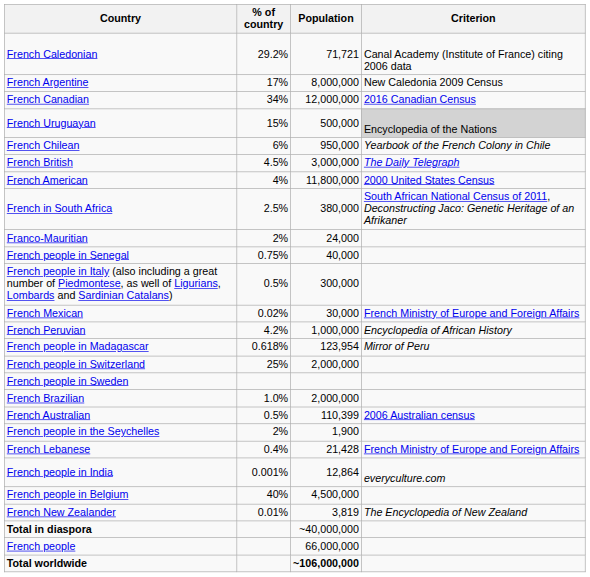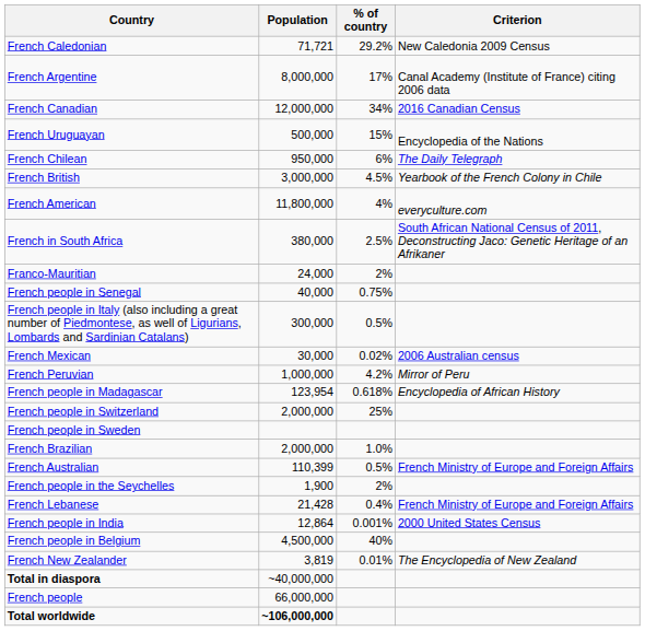 <table class="wikitable sortable">
 <tr>
 <th style=width:40%>Country</th>
+<th>Population</th>
 <th>% of country</th>
-<th>Population</th>
 <th>Criterion</th>
 </tr>
 <tr>
 <td><a href='#'>French Caledonian</a></td>
+<td align="right">71,721</td>
 <td align="right">29.2%</td>
-<td align="right">71,721</td>
+<td>New Caledonia 2009 Census</td>
+</tr>
+<tr>
+<td><a href='#'>French Argentine</a></td>
+<td align="right">8,000,000</td>
+<td align="right">17%</td>
 <td><br>Canal Academy (Institute of France) citing 2006 data</td>
 </tr>
 <tr>
-<td><a href='#'>French Argentine</a></td>
-<td align="right">17%</td>
-<td align="right">8,000,000</td>
-<td>New Caledonia 2009 Census</td>
-</tr>
-<tr>
 <td><a href='#'>French Canadian</a></td>
+<td align="right">12,000,000</td>
 <td align="right">34%</td>
-<td align="right">12,000,000</td>
 <td><a href='#'>2016 Canadian Census</a></td>
 </tr>
 <tr>
 <td><a href='#'>French Uruguayan</a></td>
+<td align="right">500,000</td>
 <td align="right">15%</td>
-<td align="right">500,000</td>
-<td style="background: lightgrey;"><br>Encyclopedia of the Nations</td>
+<td><br>Encyclopedia of the Nations</td>
 </tr>
 <tr>
 <td><a href='#'>French Chilean</a></td>
+<td align="right">950,000</td>
 <td align="right">6%</td>
-<td align="right">950,000</td>
+<td><em><a href='#'>The Daily Telegraph</a></em></td>
+</tr>
+<tr>
+<td><a href='#'>French British</a></td>
+<td align="right">3,000,000</td>
+<td align="right">4.5%</td>
 <td><em>Yearbook of the French Colony in Chile</em></td>
 </tr>
 <tr>
-<td><a href='#'>French British</a></td>
-<td align="right">4.5%</td>
-<td align="right">3,000,000</td>
-<td><em><a href='#'>The Daily Telegraph</a></em></td>
-</tr>
-<tr>
 <td><a href='#'>French American</a></td>
+<td align="right">11,800,000</td>
 <td align="right">4%</td>
-<td align="right">11,800,000</td>
-<td><a href='#'>2000 United States Census</a></td>
+<td><br><em>everyculture.com</em></td>
 </tr>
 <tr>
 <td><a href='#'>French in South Africa</a></td>
+<td align="right">380,000</td>
 <td align="right">2.5%</td>
-<td align="right">380,000</td>
 <td><a href='#'>South African National Census of 2011</a>, <em>Deconstructing Jaco: Genetic Heritage of an Afrikaner</em></td>
 </tr>
 <tr>
 <td><a href='#'>Franco-Mauritian</a></td>
+<td align="right">24,000</td>
 <td align="right">2%</td>
-<td align="right">24,000</td>
 <td></td>
 </tr>
 <tr>
 <td><a href='#'>French people in Senegal</a></td>
+<td align="right">40,000</td>
 <td align="right">0.75%</td>
-<td align="right">40,000</td>
 <td></td>
 </tr>
 <tr>
 <td><a href='#'>French people in Italy</a> (also including a great number of <a href='#'>Piedmontese</a>, as well of <a href='#'>Ligurians</a>, <a href='#'>Lombards</a> and <a href='#'>Sardinian Catalans</a>)</td>
+<td align="right">300,000</td>
 <td align="right">0.5%</td>
-<td align="right">300,000</td>
 <td></td>
 </tr>
 <tr>
 <td><a href='#'>French Mexican</a></td>
+<td align="right">30,000 </td>
 <td align="right">0.02%</td>
-<td align="right">30,000 </td>
-<td><a href='#'>French Ministry of Europe and Foreign Affairs</a></td>
+<td><a href='#'>2006 Australian census</a></td>
 </tr>
 <tr>
 <td><a href='#'>French Peruvian</a></td>
+<td align="right">1,000,000</td>
 <td align="right">4.2%</td>
-<td align="right">1,000,000</td>
+<td><em>Mirror of Peru</em></td>
+</tr>
+<tr>
+<td><a href='#'>French people in Madagascar</a></td>
+<td align="right">123,954</td>
+<td align="right">0.618%</td>
 <td><em>Encyclopedia of African History</em><br></td>
 </tr>
 <tr>
-<td><a href='#'>French people in Madagascar</a></td>
-<td align="right">0.618%</td>
-<td align="right">123,954</td>
-<td><em>Mirror of Peru</em></td>
-</tr>
-<tr>
 <td><a href='#'>French people in Switzerland</a></td>
+<td align="right">2,000,000</td>
 <td align="right">25%</td>
-<td align="right">2,000,000</td>
 <td></td>
 </tr>
 <tr>
 <td><a href='#'>French people in Sweden</a></td>
 <td align="right"></td>
 <td align="right"></td>
 <td></td>
 </tr>
 <tr>
 <td><a href='#'>French Brazilian</a></td>
+<td align="right">2,000,000</td>
 <td align="right">1.0%</td>
-<td align="right">2,000,000</td>
 <td><br></td>
 </tr>
 <tr>
 <td><a href='#'>French Australian</a></td>
+<td align="right">110,399</td>
 <td align="right">0.5%</td>
-<td align="right">110,399</td>
-<td><a href='#'>2006 Australian census</a></td>
+<td><a href='#'>French Ministry of Europe and Foreign Affairs</a></td>
 </tr>
 <tr>
 <td><a href='#'>French people in the Seychelles</a></td>
+<td align="right">1,900</td>
 <td align="right">2%</td>
-<td align="right">1,900</td>
 <td></td>
 </tr>
 <tr>
 <td><a href='#'>French Lebanese</a></td>
+<td align="right">21,428</td>
 <td align="right">0.4%</td>
-<td align="right">21,428</td>
 <td><a href='#'>French Ministry of Europe and Foreign Affairs</a></td>
 </tr>
 <tr>
 <td><a href='#'>French people in India</a></td>
+<td align="right">12,864</td>
 <td align="right">0.001%</td>
-<td align="right">12,864</td>
-<td><br><em>everyculture.com</em></td>
+<td><a href='#'>2000 United States Census</a></td>
 </tr>
 <tr>
 <td><a href='#'>French people in Belgium</a></td>
+<td align="right">4,500,000</td>
 <td align="right">40%</td>
-<td align="right">4,500,000</td>
 <td></td>
 </tr>
 <tr>
 <td><a href='#'>French New Zealander</a></td>
+<td align="right">3,819</td>
 <td align="right">0.01%</td>
-<td align="right">3,819</td>
 <td><em>The Encyclopedia of New Zealand</em></td>
 </tr>
 <tr>
 <td><strong>Total in diaspora</strong></td>
+<td align="right">~40,000,000</td>
 <td></td>
-<td align="right">~40,000,000</td>
 <td></td>
 </tr>
 <tr>
 <td><a href='#'>French people</a></td>
+<td align="right">66,000,000</td>
 <td align="right"></td>
-<td align="right">66,000,000</td>
 <td><br></td>
 </tr>
 <tr>
 <td><strong>Total worldwide</strong></td>
+<td align="right"><strong>~106,000,000</strong></td>
 <td></td>
-<td align="right"><strong>~106,000,000</strong></td>
 <td></td>
 </tr>
 </table>
